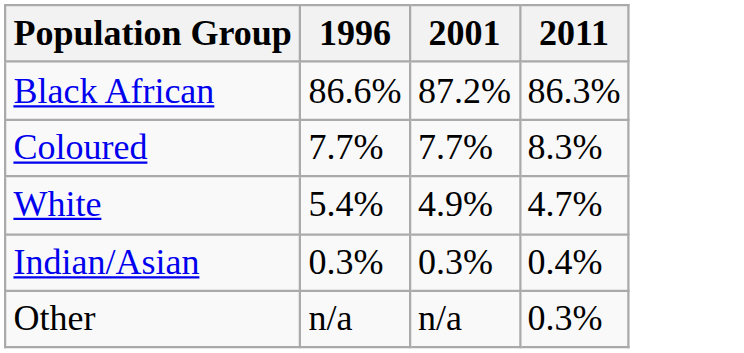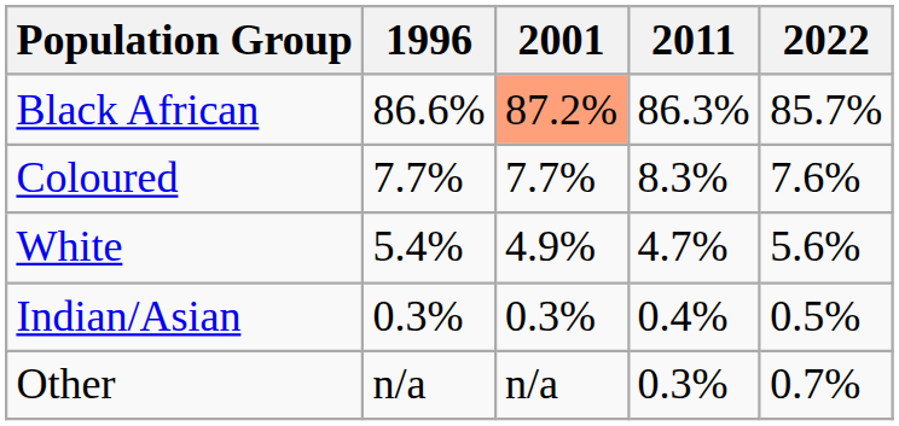 <table class="wikitable">
 <tr>
 <th>Population Group</th>
 <th>1996</th>
 <th>2001</th>
 <th>2011</th>
+<th>2022</th>
 </tr>
 <tr>
 <td><a href='#'>Black African</a></td>
 <td>86.6%</td>
-<td>87.2%</td>
+<td style="background: lightsalmon;">87.2%</td>
 <td>86.3%</td>
+<td>85.7%</td>
 </tr>
 <tr>
 <td><a href='#'>Coloured</a></td>
 <td>7.7%</td>
 <td>7.7%</td>
 <td>8.3%</td>
+<td>7.6%</td>
 </tr>
 <tr>
 <td><a href='#'>White</a></td>
 <td>5.4%</td>
 <td>4.9%</td>
 <td>4.7%</td>
+<td>5.6%</td>
 </tr>
 <tr>
 <td><a href='#'>Indian/Asian</a></td>
 <td>0.3%</td>
 <td>0.3%</td>
 <td>0.4%</td>
+<td>0.5%</td>
 </tr>
 <tr>
 <td>Other</td>
 <td>n/a</td>
 <td>n/a</td>
 <td>0.3%</td>
+<td>0.7%</td>
 </tr>
 </table>
